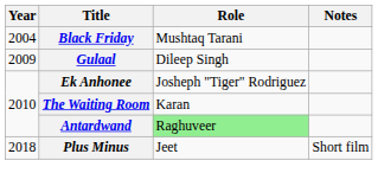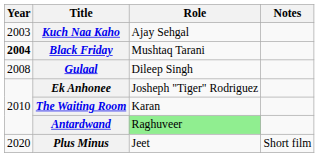 <table class="wikitable sortable plainrowheaders">
 <tr>
 <th>Year</th>
 <th>Title</th>
 <th>Role</th>
 <th>Notes</th>
 </tr>
 <tr>
-<td>2004</td>
+<td>2003</td>
+<th scope="row"><em><a href='#'>Kuch Naa Kaho</a></em></th>
+<td>Ajay Sehgal</td>
+<td></td>
+</tr>
+<tr>
+<td><strong>2004</strong></td>
 <th scope="row"><em><a href='#'>Black Friday</a></em></th>
 <td>Mushtaq Tarani</td>
 <td></td>
 </tr>
 <tr>
-<td>2009</td>
+<td>2008</td>
 <th scope="row"><em><a href='#'>Gulaal</a></em></th>
 <td>Dileep Singh</td>
 <td></td>
 </tr>
 <tr>
 <td rowspan=3>2010</td>
 <th scope="row"><em>Ek Anhonee</em></th>
 <td>Josheph "Tiger" Rodriguez</td>
 <td></td>
 </tr>
 <tr>
 <th scope="row"><em><a href='#'>The Waiting Room</a></em></th>
 <td>Karan</td>
 <td></td>
 </tr>
 <tr>
 <th scope="row"><em><a href='#'>Antardwand</a></em></th>
 <td style="background: lightgreen;">Raghuveer</td>
 <td></td>
 </tr>
 <tr>
-<td>2018</td>
+<td>2020</td>
 <th scope="row"><em>Plus Minus</em></th>
 <td>Jeet</td>
 <td>Short film</td>
 </tr>
 </table>
